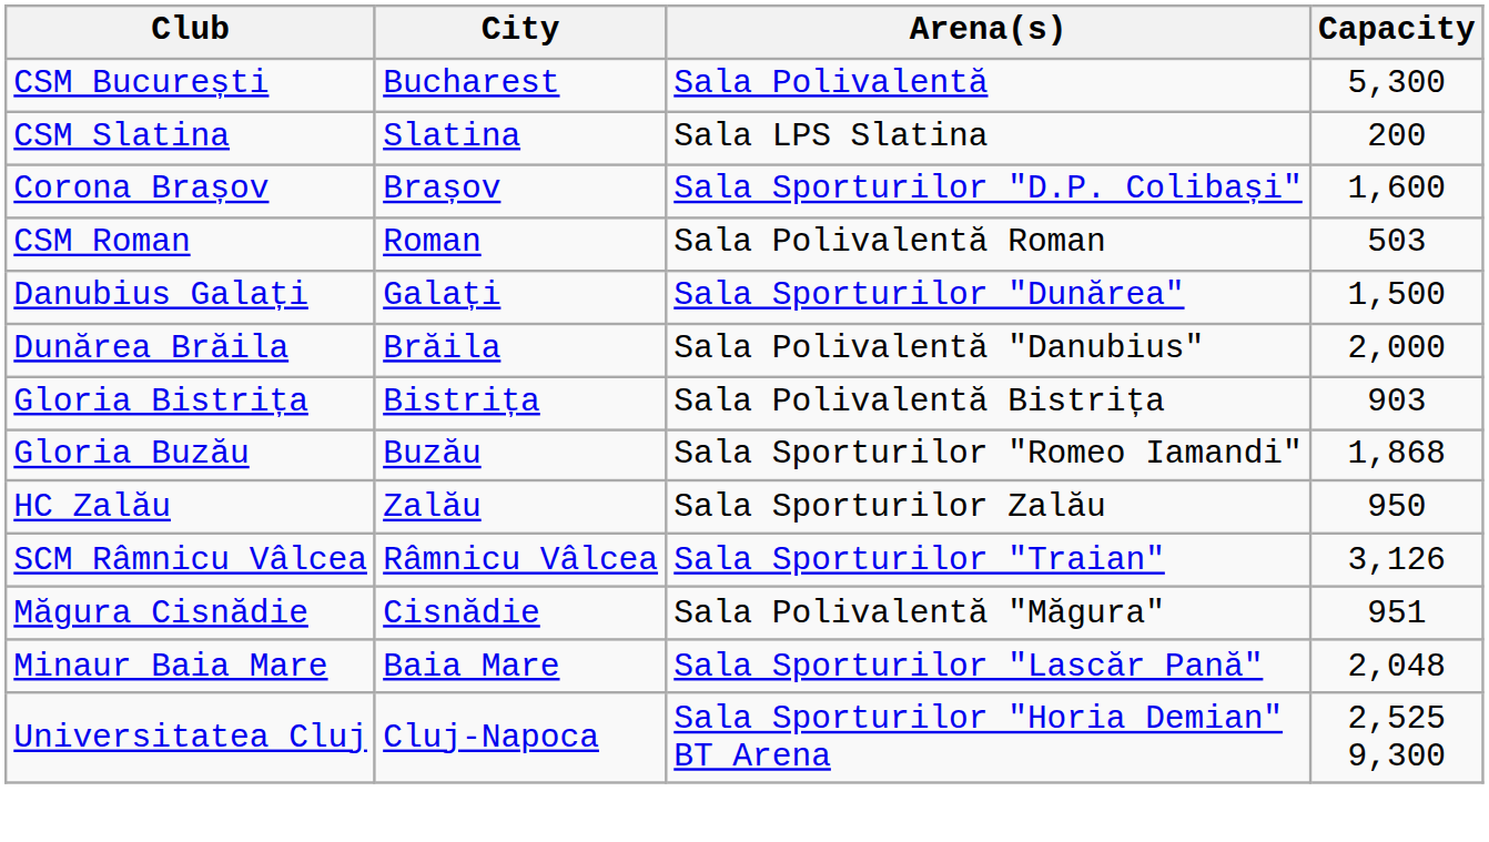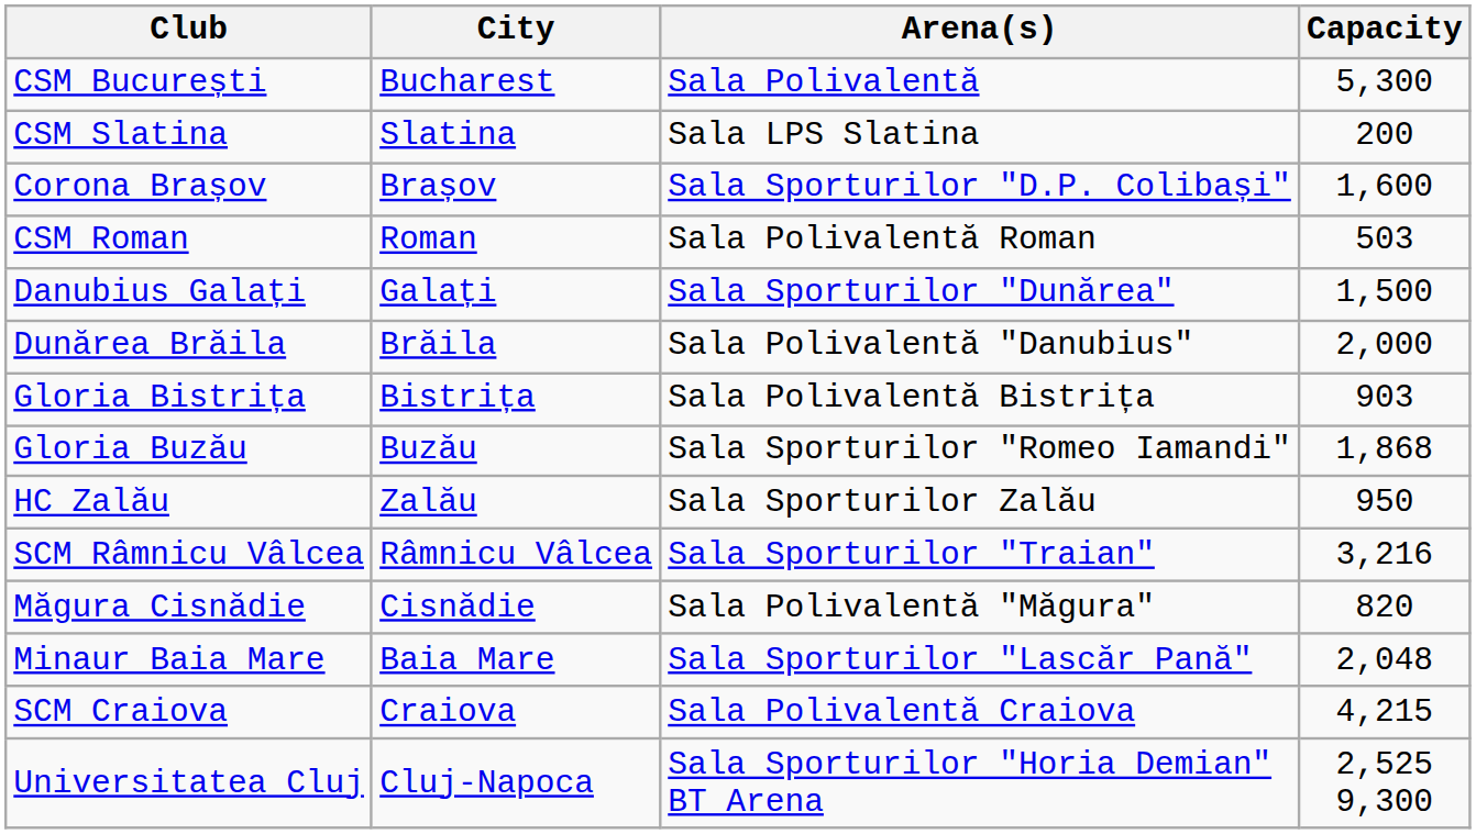 <table class="wikitable sortable" style="font-size:95%;">
 <tr>
 <th>Club</th>
 <th>City</th>
 <th>Arena(s)</th>
 <th>Capacity</th>
 </tr>
 <tr>
 <td><a href='#'>CSM București</a></td>
 <td><a href='#'>Bucharest</a></td>
 <td><a href='#'>Sala Polivalentă</a></td>
 <td align="center">5,300</td>
 </tr>
 <tr>
 <td><a href='#'>CSM Slatina</a></td>
 <td><a href='#'>Slatina</a></td>
 <td>Sala LPS Slatina</td>
 <td align="center">200</td>
 </tr>
 <tr>
 <td><a href='#'>Corona Brașov</a></td>
 <td><a href='#'>Brașov</a></td>
 <td><a href='#'>Sala Sporturilor "D.P. Colibași"</a></td>
 <td align="center">1,600</td>
 </tr>
 <tr>
 <td><a href='#'>CSM Roman</a></td>
 <td><a href='#'>Roman</a></td>
 <td>Sala Polivalentă Roman</td>
 <td align="center">503</td>
 </tr>
 <tr>
 <td><a href='#'>Danubius Galați</a></td>
 <td><a href='#'>Galați</a></td>
 <td><a href='#'>Sala Sporturilor "Dunărea"</a></td>
 <td align="center">1,500</td>
 </tr>
 <tr>
 <td><a href='#'>Dunărea Brăila</a></td>
 <td><a href='#'>Brăila</a></td>
 <td>Sala Polivalentă "Danubius"</td>
 <td align="center">2,000</td>
 </tr>
 <tr>
 <td><a href='#'>Gloria Bistrița</a></td>
 <td><a href='#'>Bistrița</a></td>
 <td>Sala Polivalentă Bistrița</td>
 <td align="center">903</td>
 </tr>
 <tr>
 <td><a href='#'>Gloria Buzău</a></td>
 <td><a href='#'>Buzău</a></td>
 <td>Sala Sporturilor "Romeo Iamandi"</td>
 <td align="center">1,868</td>
 </tr>
 <tr>
 <td><a href='#'>HC Zalău</a></td>
 <td><a href='#'>Zalău</a></td>
 <td>Sala Sporturilor Zalău</td>
 <td align="center">950</td>
 </tr>
 <tr>
 <td><a href='#'>SCM Râmnicu Vâlcea</a></td>
 <td><a href='#'>Râmnicu Vâlcea</a></td>
 <td><a href='#'>Sala Sporturilor "Traian"</a></td>
-<td align="center">3,126</td>
+<td align="center">3,216</td>
 </tr>
 <tr>
 <td><a href='#'>Măgura Cisnădie</a></td>
 <td><a href='#'>Cisnădie</a></td>
 <td>Sala Polivalentă "Măgura"</td>
-<td align="center">951</td>
+<td align="center">820</td>
 </tr>
 <tr>
 <td><a href='#'>Minaur Baia Mare</a></td>
 <td><a href='#'>Baia Mare</a></td>
 <td><a href='#'>Sala Sporturilor "Lascăr Pană"</a></td>
 <td align="center">2,048</td>
 </tr>
 <tr>
+<td><a href='#'>SCM Craiova</a></td>
+<td><a href='#'>Craiova</a></td>
+<td><a href='#'>Sala Polivalentă Craiova</a></td>
+<td align="center">4,215</td>
+</tr>
+<tr>
 <td><a href='#'>Universitatea Cluj</a></td>
 <td><a href='#'>Cluj-Napoca</a></td>
 <td><a href='#'>Sala Sporturilor "Horia Demian"</a><br><a href='#'>BT Arena</a></td>
 <td align="center">2,525<br>9,300</td>
 </tr>
 </table>
